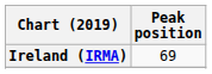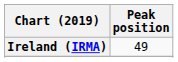 <table class="wikitable sortable plainrowheaders" style="text-align:center">
 <tr>
 <th scope="col">Chart (2019)</th>
 <th scope="col">Peak<br>position</th>
 </tr>
 <tr>
 <th scope="row">Ireland (<a href='#'>IRMA</a>)</th>
-<td>69</td>
+<td>49</td>
 </tr>
 <tr>
 </tr>
 <tr>
 </tr>
 </table>
